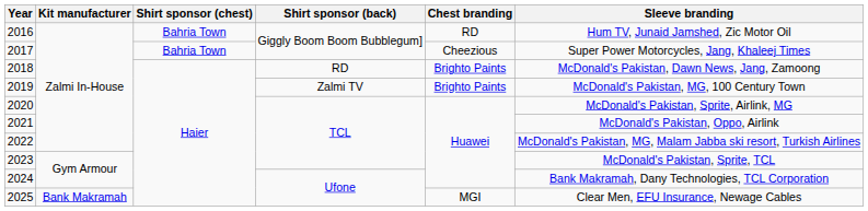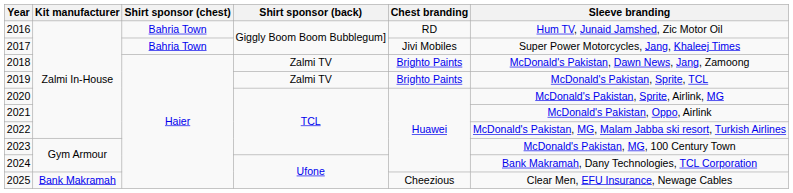 <table class="wikitable" style="text-align: center;">
 <tr>
 <th>Year</th>
 <th>Kit manufacturer</th>
 <th>Shirt sponsor (chest)</th>
 <th>Shirt sponsor (back)</th>
 <th>Chest branding</th>
 <th>Sleeve branding</th>
 </tr>
 <tr>
 <td>2016</td>
 <td rowspan="7">Zalmi In-House</td>
 <td><a href='#'>Bahria Town</a></td>
 <td rowspan="2">Giggly Boom Boom Bubblegum]</td>
 <td>RD</td>
 <td><a href='#'>Hum TV</a>, <a href='#'>Junaid Jamshed</a>, Zic Motor Oil</td>
 </tr>
 <tr>
 <td>2017</td>
 <td><a href='#'>Bahria Town</a></td>
-<td>Cheezious</td>
+<td>Jivi Mobiles</td>
 <td>Super Power Motorcycles, <a href='#'>Jang</a>, <a href='#'>Khaleej Times</a></td>
 </tr>
 <tr>
 <td>2018</td>
 <td rowspan="8"><a href='#'>Haier</a></td>
-<td>RD</td>
+<td>Zalmi TV</td>
 <td><a href='#'>Brighto Paints</a></td>
 <td><a href='#'>McDonald's Pakistan</a>, <a href='#'>Dawn News</a>, <a href='#'>Jang</a>, Zamoong</td>
 </tr>
 <tr>
 <td>2019</td>
 <td>Zalmi TV</td>
 <td><a href='#'>Brighto Paints</a></td>
-<td><a href='#'>McDonald's Pakistan</a>, <a href='#'>MG</a>, 100 Century Town</td>
+<td><a href='#'>McDonald's Pakistan</a>, <a href='#'>Sprite</a>, <a href='#'>TCL</a></td>
 </tr>
 <tr>
 <td>2020</td>
 <td rowspan="4"><a href='#'>TCL</a></td>
 <td rowspan="5"><a href='#'>Huawei</a></td>
 <td><a href='#'>McDonald's Pakistan</a>, <a href='#'>Sprite</a>, Airlink, <a href='#'>MG</a></td>
 </tr>
 <tr>
 <td>2021</td>
 <td><a href='#'>McDonald's Pakistan</a>, <a href='#'>Oppo</a>, Airlink</td>
 </tr>
 <tr>
 <td>2022</td>
 <td><a href='#'>McDonald's Pakistan</a>, <a href='#'>MG</a>, <a href='#'>Malam Jabba ski resort</a>, <a href='#'>Turkish Airlines</a></td>
 </tr>
 <tr>
 <td>2023</td>
 <td rowspan="2">Gym Armour</td>
-<td><a href='#'>McDonald's Pakistan</a>, <a href='#'>Sprite</a>, <a href='#'>TCL</a></td>
+<td><a href='#'>McDonald's Pakistan</a>, <a href='#'>MG</a>, 100 Century Town</td>
 </tr>
 <tr>
 <td>2024</td>
 <td rowspan="2"><a href='#'>Ufone</a></td>
 <td><a href='#'>Bank Makramah</a>, Dany Technologies, <a href='#'>TCL Corporation</a></td>
 </tr>
 <tr>
 <td>2025</td>
 <td><a href='#'>Bank Makramah</a></td>
-<td>MGI</td>
+<td>Cheezious</td>
 <td>Clear Men, <a href='#'>EFU Insurance</a>, Newage Cables</td>
 </tr>
 </table>
